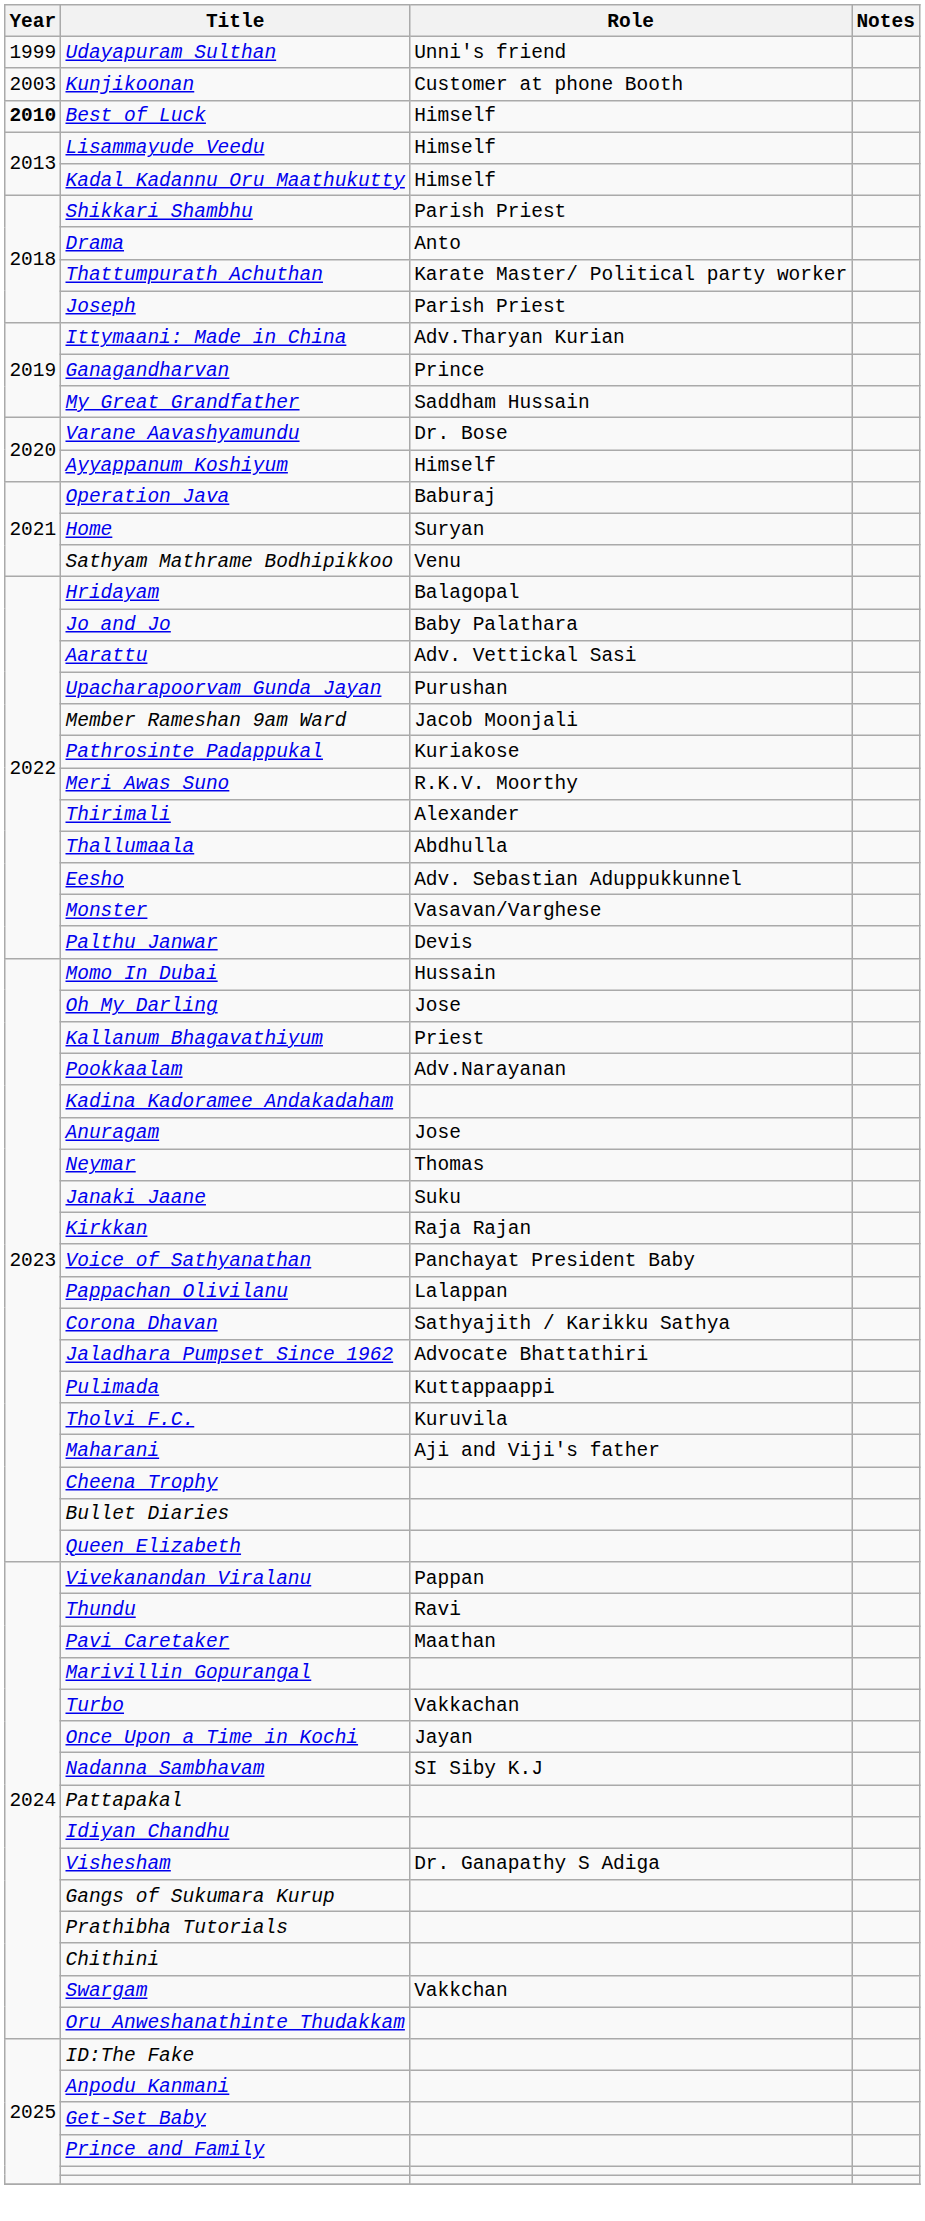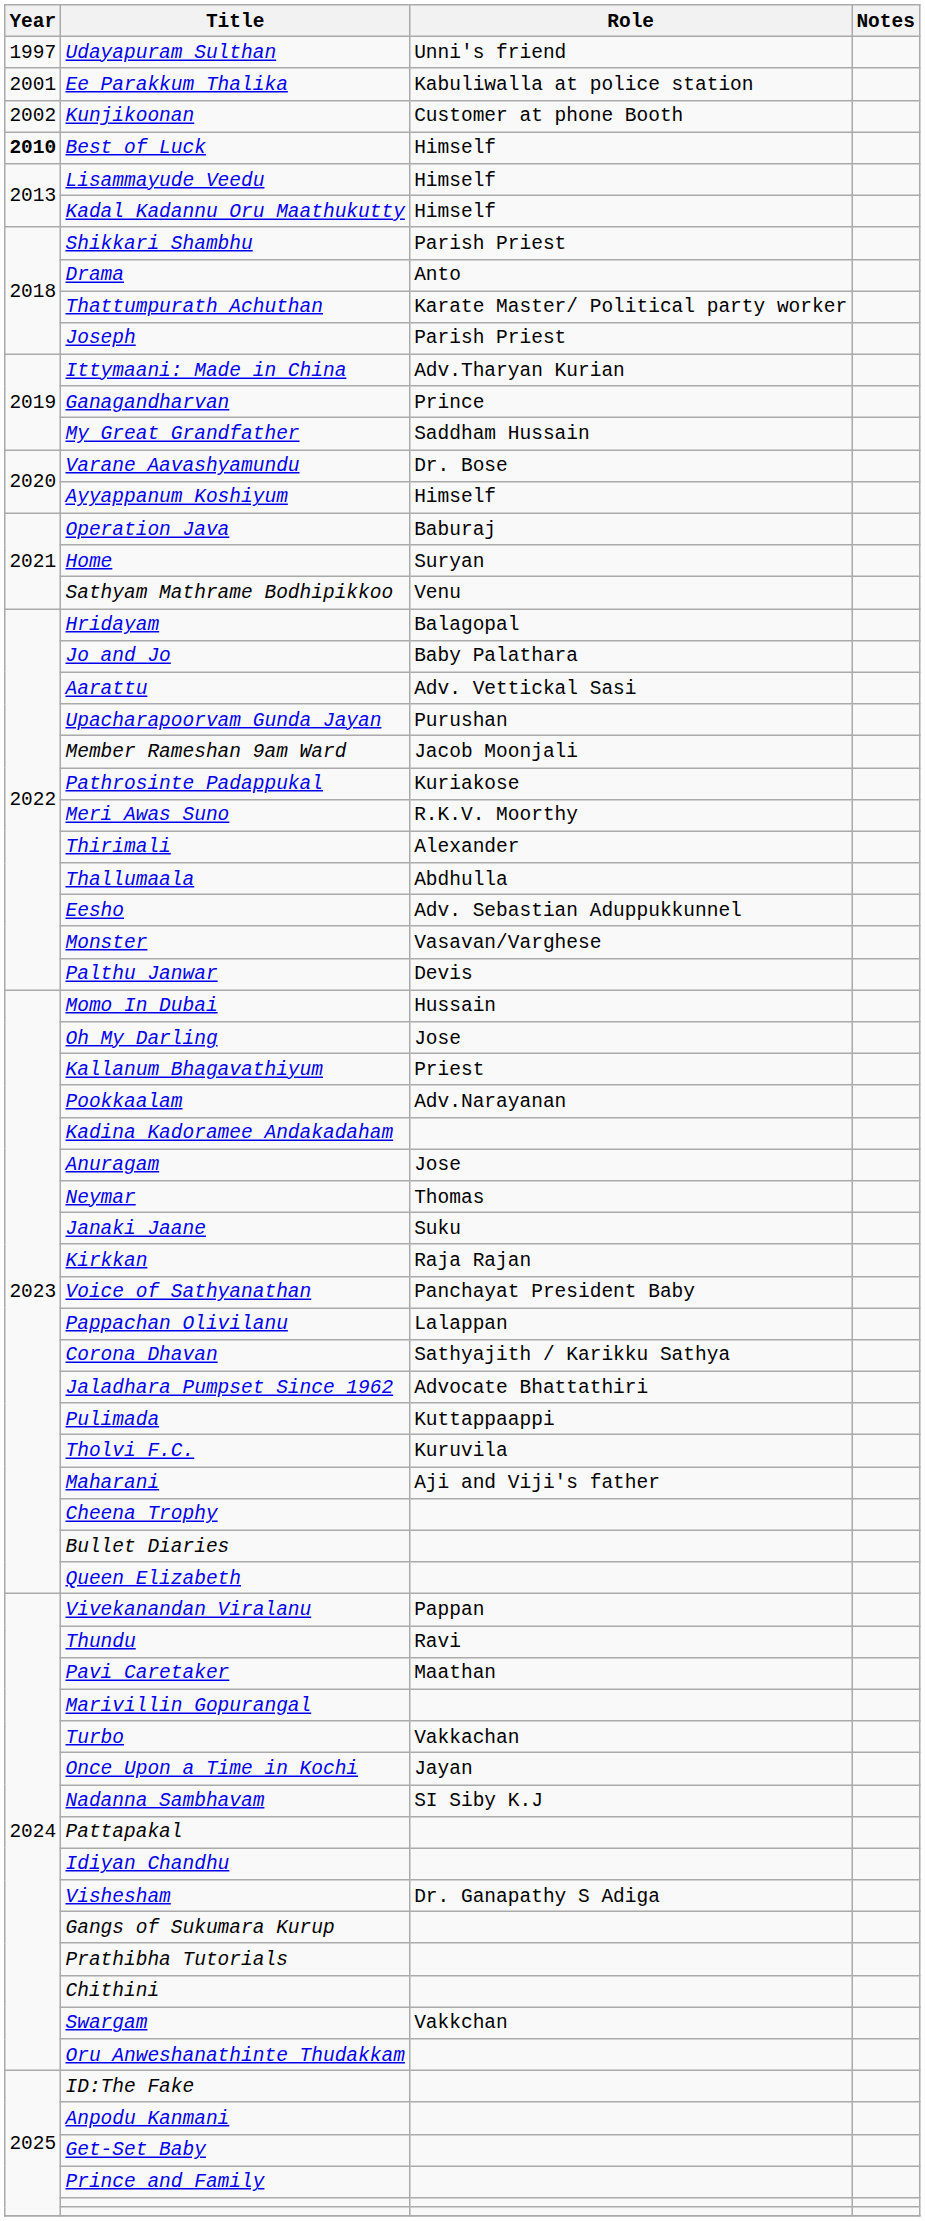 <table class="wikitable sortable">
 <tr>
 <th>Year</th>
 <th>Title</th>
 <th>Role</th>
 <th class="unsortable">Notes</th>
 </tr>
 <tr>
-<td>1999</td>
+<td>1997</td>
 <td><em><a href='#'>Udayapuram Sulthan</a></em></td>
 <td>Unni's friend</td>
 <td></td>
 </tr>
 <tr>
-<td>2003</td>
+<td>2001</td>
+<td><em><a href='#'>Ee Parakkum Thalika</a></em></td>
+<td>Kabuliwalla at police station</td>
+<td></td>
+</tr>
+<tr>
+<td>2002</td>
 <td><em><a href='#'>Kunjikoonan</a></em></td>
 <td>Customer at phone Booth</td>
 <td></td>
 </tr>
 <tr>
 <td><strong>2010</strong></td>
 <td><em><a href='#'>Best of Luck</a></em></td>
 <td>Himself</td>
 <td></td>
 </tr>
 <tr>
 <td rowspan=2>2013</td>
 <td><em><a href='#'>Lisammayude Veedu</a></em></td>
 <td>Himself</td>
 <td></td>
 </tr>
 <tr>
 <td><em><a href='#'>Kadal Kadannu Oru Maathukutty</a></em></td>
 <td>Himself</td>
 <td></td>
 </tr>
 <tr>
 <td rowspan=4>2018</td>
 <td><em><a href='#'>Shikkari Shambhu</a></em></td>
 <td>Parish Priest</td>
 <td></td>
 </tr>
 <tr>
 <td><a href='#'><em>Drama</em></a></td>
 <td>Anto</td>
 <td></td>
 </tr>
 <tr>
 <td><em><a href='#'>Thattumpurath Achuthan</a></em></td>
 <td>Karate Master/ Political party worker</td>
 <td></td>
 </tr>
 <tr>
 <td><a href='#'><em>Joseph</em></a></td>
 <td>Parish Priest</td>
 <td></td>
 </tr>
 <tr>
 <td rowspan=3>2019</td>
 <td><em><a href='#'>Ittymaani: Made in China</a></em></td>
 <td>Adv.Tharyan Kurian</td>
 <td></td>
 </tr>
 <tr>
 <td><em><a href='#'>Ganagandharvan</a></em></td>
 <td>Prince</td>
 <td></td>
 </tr>
 <tr>
 <td><em><a href='#'>My Great Grandfather</a></em></td>
 <td>Saddham Hussain</td>
 <td></td>
 </tr>
 <tr>
 <td rowspan=2>2020</td>
 <td><em><a href='#'>Varane Aavashyamundu</a></em></td>
 <td>Dr. Bose</td>
 <td></td>
 </tr>
 <tr>
 <td><em><a href='#'>Ayyappanum Koshiyum</a></em></td>
 <td>Himself</td>
 <td></td>
 </tr>
 <tr>
 <td rowspan=3>2021</td>
 <td><em><a href='#'>Operation Java</a></em></td>
 <td>Baburaj</td>
 <td></td>
 </tr>
 <tr>
 <td><em><a href='#'>Home</a></em></td>
 <td>Suryan</td>
 <td></td>
 </tr>
 <tr>
 <td><em>Sathyam Mathrame Bodhipikkoo</em></td>
 <td>Venu</td>
 <td></td>
 </tr>
 <tr>
 <td rowspan=12>2022</td>
 <td><em><a href='#'>Hridayam</a></em></td>
 <td>Balagopal</td>
 <td></td>
 </tr>
 <tr>
 <td><em><a href='#'>Jo and Jo</a></em></td>
 <td>Baby Palathara</td>
 <td></td>
 </tr>
 <tr>
 <td><em><a href='#'>Aarattu</a></em></td>
 <td>Adv. Vettickal Sasi</td>
 <td></td>
 </tr>
 <tr>
 <td><em><a href='#'>Upacharapoorvam Gunda Jayan</a></em></td>
 <td>Purushan</td>
 <td></td>
 </tr>
 <tr>
 <td><em>Member Rameshan 9am Ward</em></td>
 <td>Jacob Moonjali</td>
 <td></td>
 </tr>
 <tr>
 <td><em><a href='#'>Pathrosinte Padappukal</a></em></td>
 <td>Kuriakose</td>
 <td></td>
 </tr>
 <tr>
 <td><em><a href='#'>Meri Awas Suno</a></em></td>
 <td>R.K.V. Moorthy</td>
 <td></td>
 </tr>
 <tr>
 <td><em><a href='#'>Thirimali</a></em></td>
 <td>Alexander</td>
 <td></td>
 </tr>
 <tr>
 <td><em><a href='#'>Thallumaala</a></em></td>
 <td>Abdhulla</td>
 <td></td>
 </tr>
 <tr>
 <td><em><a href='#'>Eesho</a></em></td>
 <td>Adv. Sebastian Aduppukkunnel</td>
 <td></td>
 </tr>
 <tr>
 <td><em><a href='#'>Monster</a></em></td>
 <td>Vasavan/Varghese</td>
 <td></td>
 </tr>
 <tr>
 <td><em><a href='#'>Palthu Janwar</a></em></td>
 <td>Devis</td>
 <td></td>
 </tr>
 <tr>
 <td rowspan=19>2023</td>
 <td><em><a href='#'>Momo In Dubai</a></em></td>
 <td>Hussain</td>
 <td></td>
 </tr>
 <tr>
 <td><em><a href='#'>Oh My Darling</a></em></td>
 <td>Jose</td>
 <td></td>
 </tr>
 <tr>
 <td><em><a href='#'>Kallanum Bhagavathiyum</a></em></td>
 <td>Priest</td>
 <td></td>
 </tr>
 <tr>
 <td><em><a href='#'>Pookkaalam</a></em></td>
 <td>Adv.Narayanan</td>
 <td></td>
 </tr>
 <tr>
 <td><em><a href='#'>Kadina Kadoramee Andakadaham</a></em></td>
 <td></td>
 <td></td>
 </tr>
 <tr>
 <td><em><a href='#'>Anuragam</a></em></td>
 <td>Jose</td>
 <td></td>
 </tr>
 <tr>
 <td><em><a href='#'>Neymar</a></em></td>
 <td>Thomas</td>
 <td></td>
 </tr>
 <tr>
 <td><em><a href='#'>Janaki Jaane</a></em></td>
 <td>Suku</td>
 <td></td>
 </tr>
 <tr>
 <td><em><a href='#'>Kirkkan</a></em></td>
 <td>Raja Rajan</td>
 <td></td>
 </tr>
 <tr>
 <td><em><a href='#'>Voice of Sathyanathan</a></em></td>
 <td>Panchayat President Baby</td>
 <td></td>
 </tr>
 <tr>
 <td><em><a href='#'>Pappachan Olivilanu</a></em></td>
 <td>Lalappan</td>
 <td></td>
 </tr>
 <tr>
 <td><em><a href='#'>Corona Dhavan</a></em></td>
 <td>Sathyajith / Karikku Sathya</td>
 <td></td>
 </tr>
 <tr>
 <td><em><a href='#'>Jaladhara Pumpset Since 1962</a></em></td>
 <td>Advocate Bhattathiri</td>
 <td></td>
 </tr>
 <tr>
 <td><em><a href='#'>Pulimada</a></em></td>
 <td>Kuttappaappi</td>
 <td></td>
 </tr>
 <tr>
 <td><em><a href='#'>Tholvi F.C.</a></em></td>
 <td>Kuruvila</td>
 <td></td>
 </tr>
 <tr>
 <td><em><a href='#'>Maharani</a></em></td>
 <td>Aji and Viji's father</td>
 <td></td>
 </tr>
 <tr>
 <td><em><a href='#'>Cheena Trophy</a></em></td>
 <td></td>
 <td></td>
 </tr>
 <tr>
 <td><em>Bullet Diaries</em></td>
 <td></td>
 <td></td>
 </tr>
 <tr>
 <td><em><a href='#'>Queen Elizabeth</a></em></td>
 <td></td>
 <td></td>
 </tr>
 <tr>
 <td rowspan=15>2024</td>
 <td><em><a href='#'>Vivekanandan Viralanu</a></em></td>
 <td>Pappan</td>
 <td></td>
 </tr>
 <tr>
 <td><em><a href='#'>Thundu</a></em></td>
 <td>Ravi</td>
 <td></td>
 </tr>
 <tr>
 <td><em><a href='#'>Pavi Caretaker</a></em></td>
 <td>Maathan</td>
 <td></td>
 </tr>
 <tr>
 <td><em><a href='#'>Marivillin Gopurangal</a></em></td>
 <td></td>
 <td></td>
 </tr>
 <tr>
 <td><em><a href='#'>Turbo</a></em></td>
 <td>Vakkachan</td>
 <td></td>
 </tr>
 <tr>
 <td><em><a href='#'>Once Upon a Time in Kochi</a></em></td>
 <td>Jayan</td>
 <td></td>
 </tr>
 <tr>
 <td><em><a href='#'>Nadanna Sambhavam</a></em></td>
 <td>SI Siby K.J</td>
 <td></td>
 </tr>
 <tr>
 <td><em>Pattapakal</em></td>
 <td></td>
 <td></td>
 </tr>
 <tr>
 <td><em><a href='#'>Idiyan Chandhu</a></em></td>
 <td></td>
 <td></td>
 </tr>
 <tr>
 <td><em><a href='#'>Vishesham</a></em></td>
 <td>Dr. Ganapathy S Adiga</td>
 <td></td>
 </tr>
 <tr>
 <td><em>Gangs of Sukumara Kurup</em></td>
 <td></td>
 <td></td>
 </tr>
 <tr>
 <td><em>Prathibha Tutorials</em></td>
 <td></td>
 <td></td>
 </tr>
 <tr>
 <td><em>Chithini</em></td>
 <td></td>
 <td></td>
 </tr>
 <tr>
 <td><em><a href='#'>Swargam</a></em></td>
 <td>Vakkchan</td>
 <td></td>
 </tr>
 <tr>
 <td><em><a href='#'>Oru Anweshanathinte Thudakkam</a></em></td>
 <td></td>
 <td></td>
 </tr>
 <tr>
 <td rowspan=6>2025</td>
 <td><em>ID:The Fake</em></td>
 <td></td>
 <td></td>
 </tr>
 <tr>
 <td><em><a href='#'>Anpodu Kanmani</a></em></td>
 <td></td>
 <td></td>
 </tr>
 <tr>
 <td><em><a href='#'>Get-Set Baby</a></em></td>
 <td></td>
 <td></td>
 </tr>
 <tr>
 <td><em><a href='#'>Prince and Family</a></em></td>
 <td></td>
 <td></td>
 </tr>
 <tr>
 <td></td>
 <td></td>
 <td></td>
 </tr>
 <tr>
 <td></td>
 <td></td>
 <td></td>
 </tr>
 <tr>
 </tr>
 </table>
